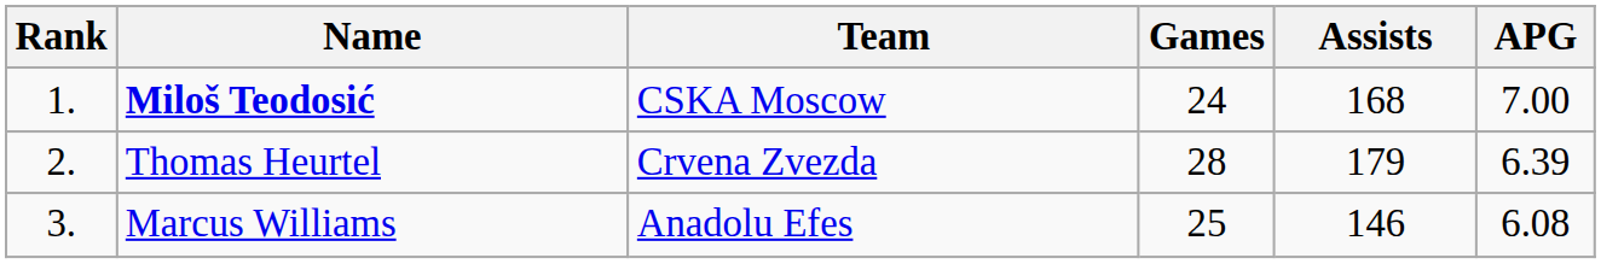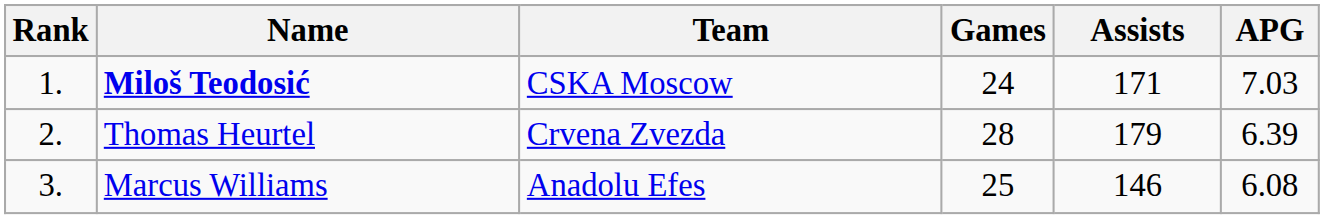 <table class="wikitable sortable" style="text-align: center">
 <tr>
 <th>Rank</th>
 <th width=200>Name</th>
 <th width=200>Team</th>
 <th>Games</th>
 <th width=75>Assists</th>
 <th width=40>APG</th>
 </tr>
 <tr>
 <td>1.</td>
 <td align="left"> <strong><a href='#'>Miloš Teodosić</a></strong></td>
 <td align="left"> <a href='#'>CSKA Moscow</a></td>
 <td>24</td>
-<td>168</td>
-<td>7.00</td>
+<td>171</td>
+<td>7.03</td>
 </tr>
 <tr>
 <td>2.</td>
 <td align="left"> <a href='#'>Thomas Heurtel</a></td>
 <td align="left"> <a href='#'>Crvena Zvezda</a></td>
 <td>28</td>
 <td>179</td>
 <td>6.39</td>
 </tr>
 <tr>
 <td>3.</td>
 <td align="left"> <a href='#'>Marcus Williams</a></td>
 <td align="left"> <a href='#'>Anadolu Efes</a></td>
 <td>25</td>
 <td>146</td>
 <td>6.08</td>
 </tr>
 </table>
